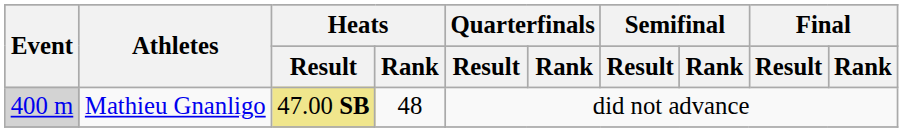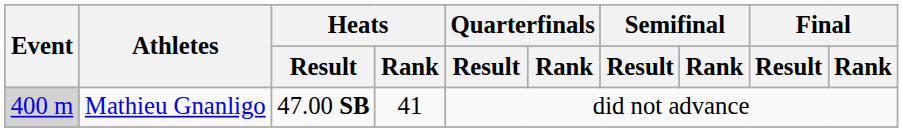 <table class="wikitable" border="1" style="font-size:90%">
 <tr>
 <th rowspan="2">Event</th>
 <th rowspan="2">Athletes</th>
 <th colspan="2">Heats</th>
 <th colspan="2">Quarterfinals</th>
 <th colspan="2">Semifinal</th>
 <th colspan="2">Final</th>
 </tr>
 <tr>
 <th>Result</th>
 <th>Rank</th>
 <th>Result</th>
 <th>Rank</th>
 <th>Result</th>
 <th>Rank</th>
 <th>Result</th>
 <th>Rank</th>
 </tr>
 <tr>
 <td style="background: lightgrey;"><a href='#'>400 m</a></td>
 <td><a href='#'>Mathieu Gnanligo</a></td>
-<td align=center style="background: khaki;">47.00 <strong>SB</strong></td>
-<td align=center>48</td>
+<td align=center>47.00 <strong>SB</strong></td>
+<td align=center>41</td>
 <td align=center colspan=6>did not advance</td>
 </tr>
 </table>
